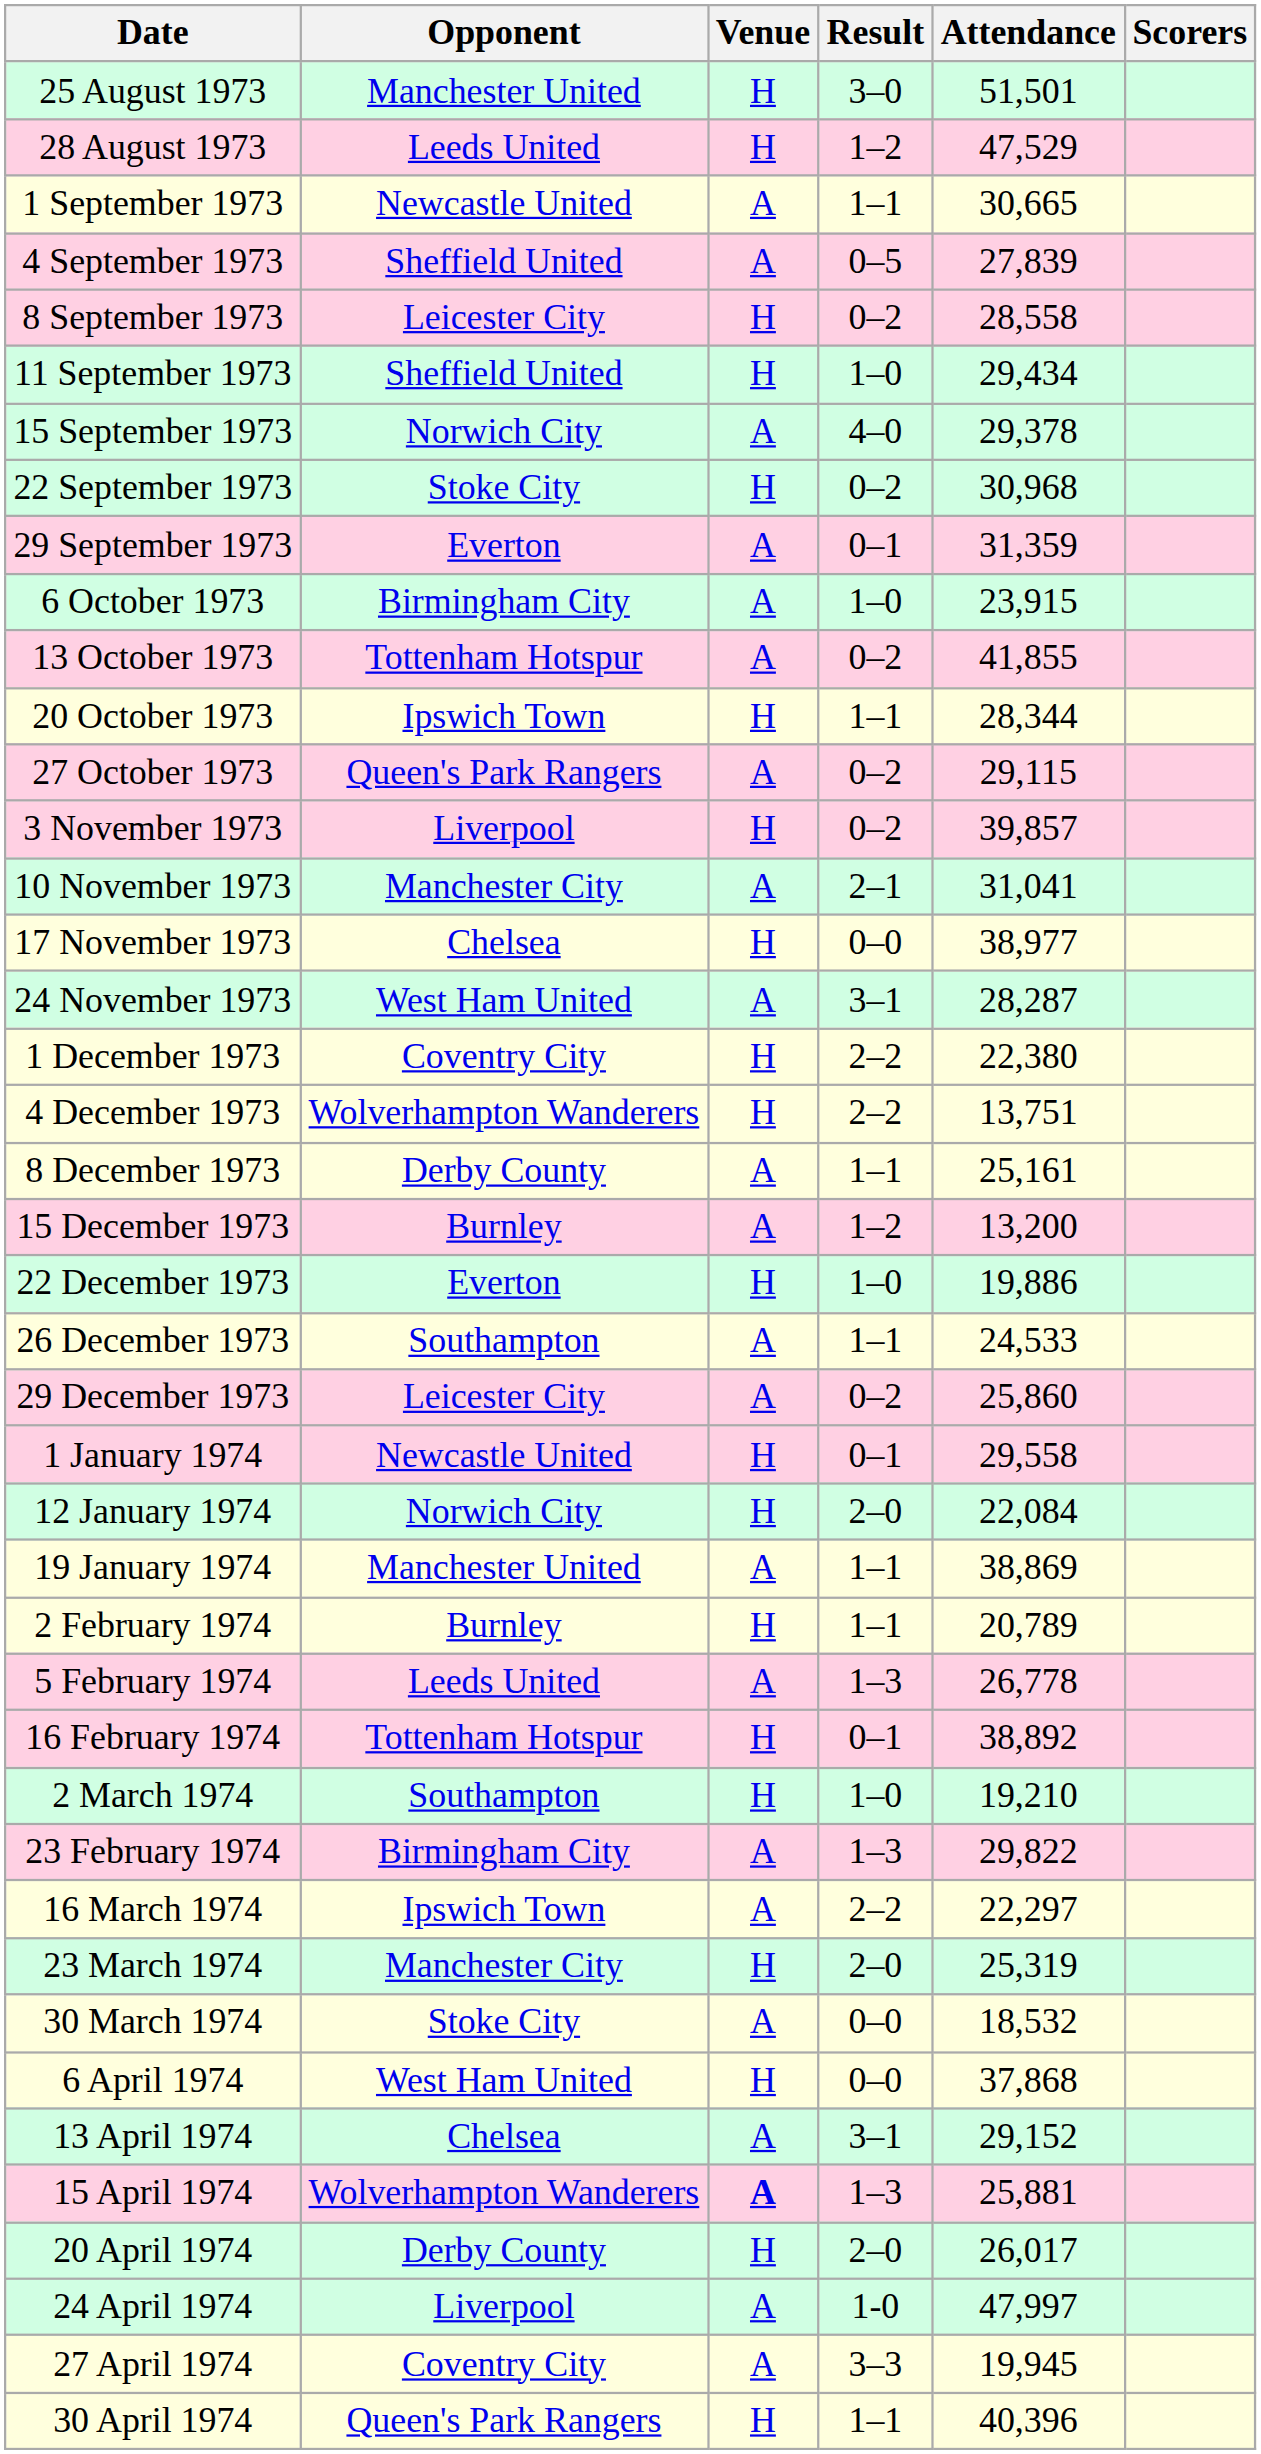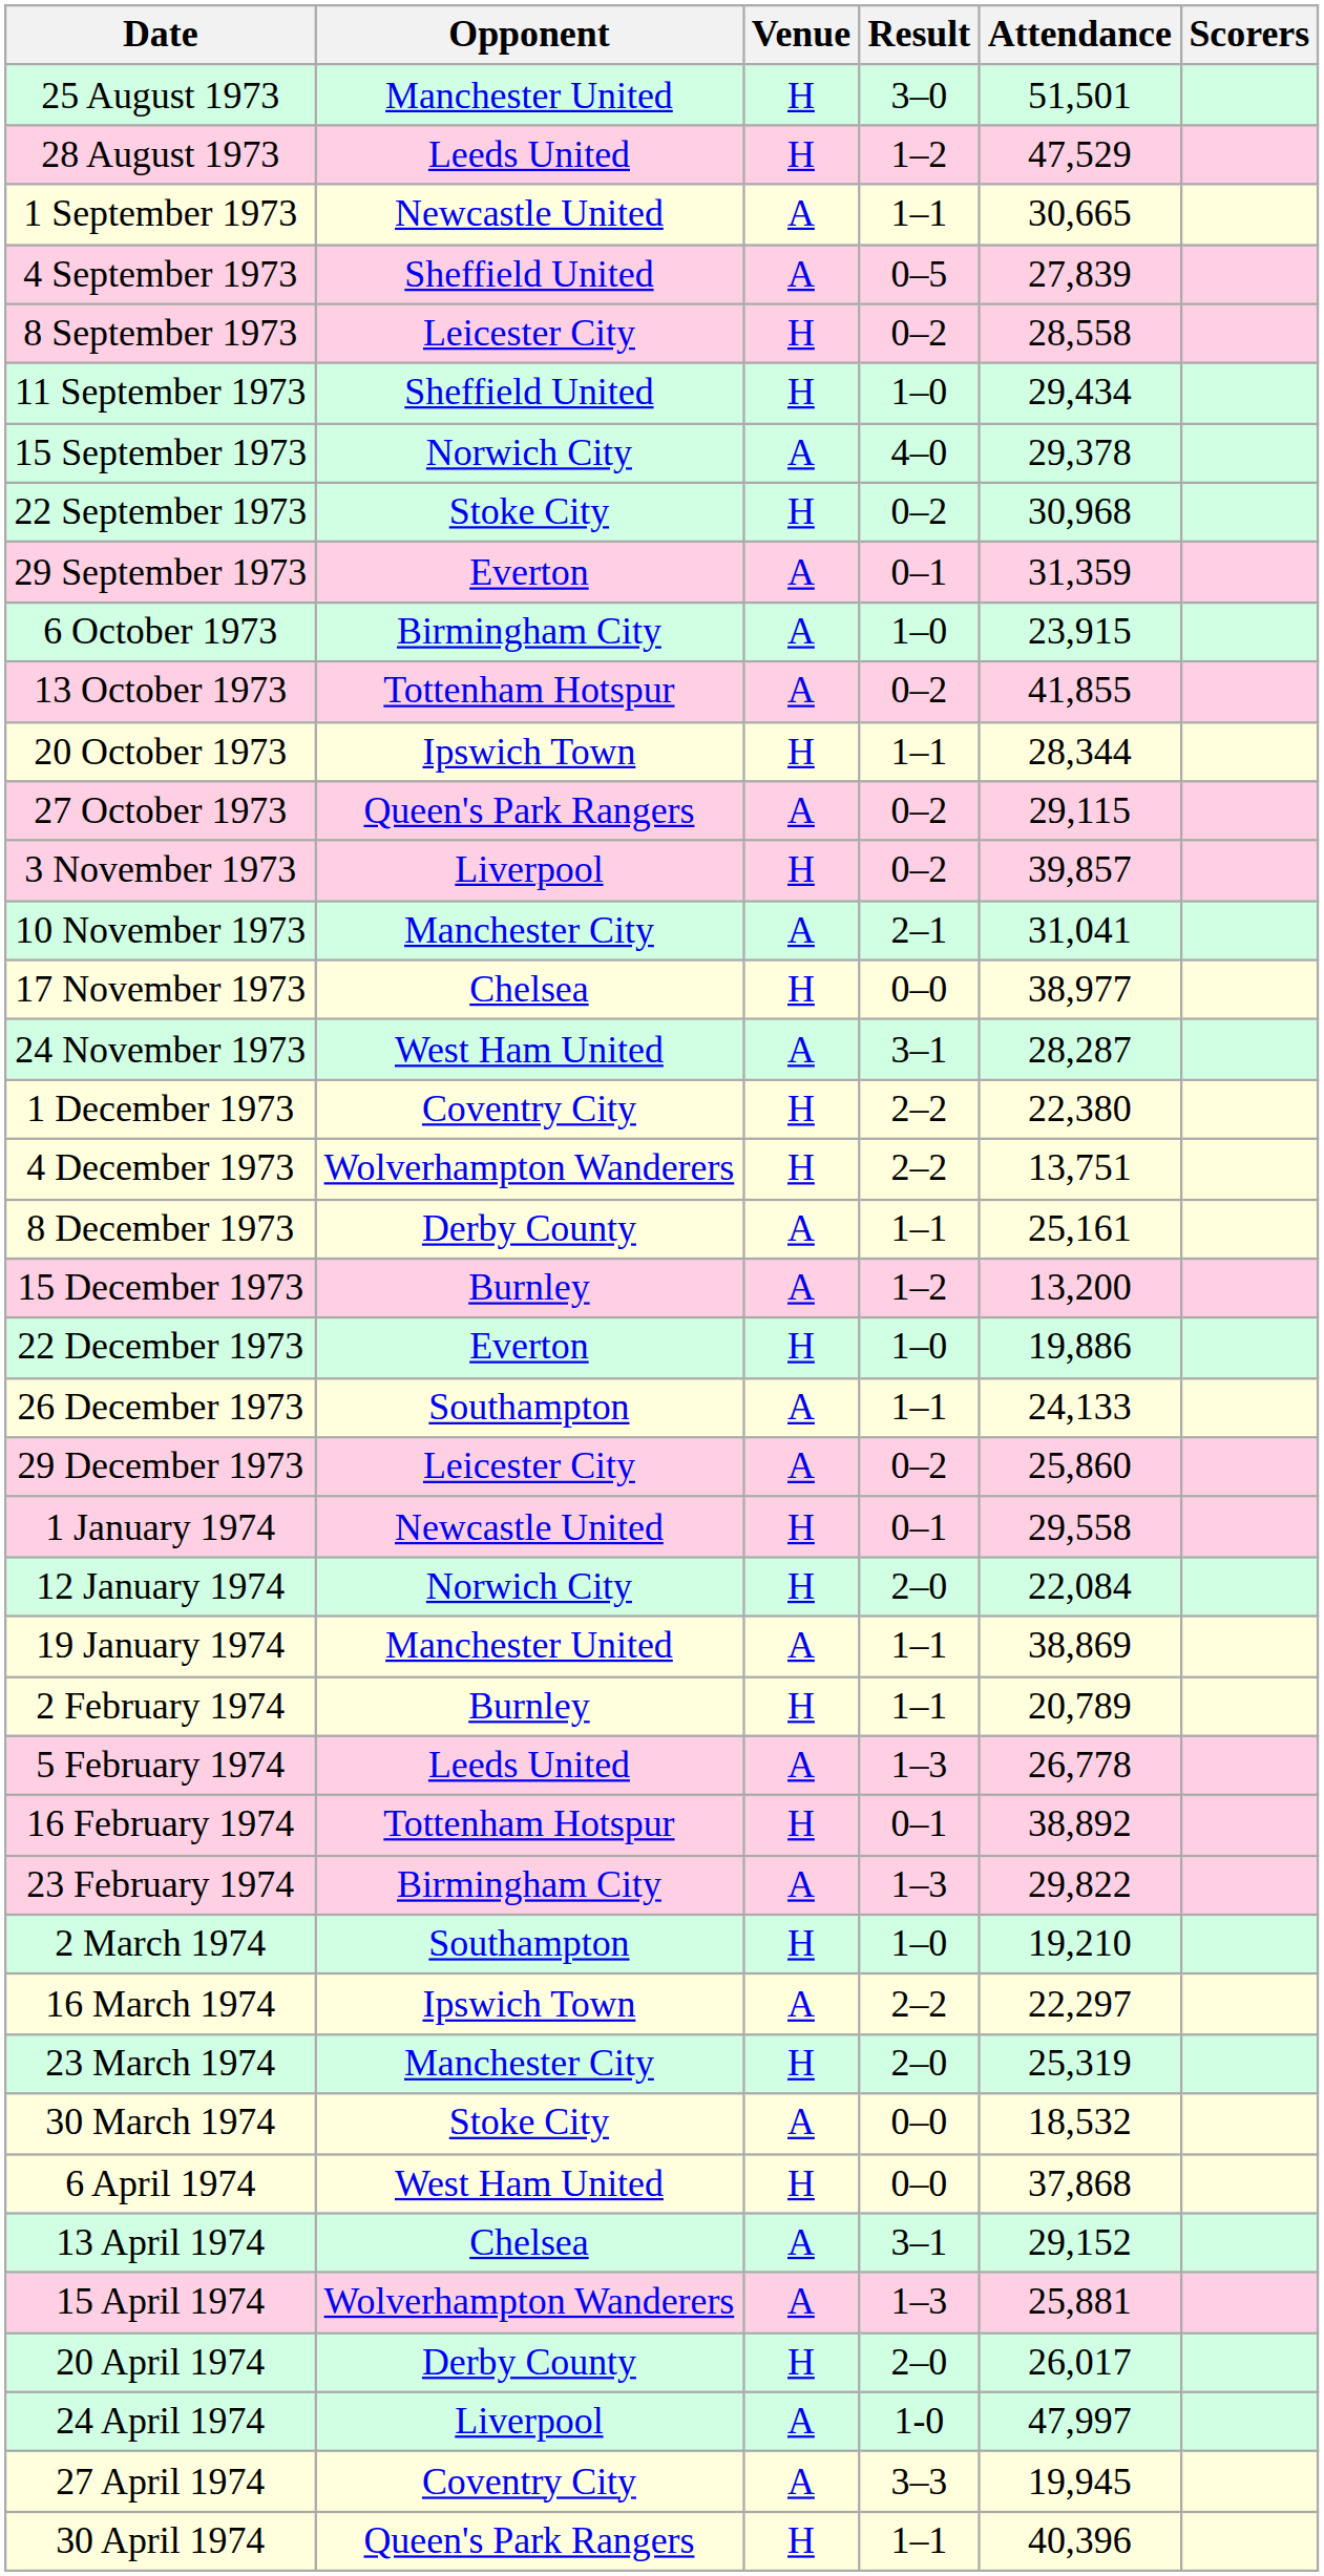 <table class="wikitable sortable" style="font-size:100%; text-align:center">
 <tr>
 <th>Date</th>
 <th>Opponent</th>
 <th>Venue</th>
 <th>Result</th>
 <th>Attendance</th>
 <th>Scorers</th>
 </tr>
 <tr style="background-color: #d0ffe3;">
 <td>25 August 1973</td>
 <td><a href='#'>Manchester United</a></td>
 <td><a href='#'>H</a></td>
 <td>3–0</td>
 <td>51,501</td>
 <td></td>
 </tr>
 <tr style="background-color: #ffd0e3;">
 <td>28 August 1973</td>
 <td><a href='#'>Leeds United</a></td>
 <td><a href='#'>H</a></td>
 <td>1–2</td>
 <td>47,529</td>
 <td></td>
 </tr>
 <tr style="background-color: #ffffdd;">
 <td>1 September 1973</td>
 <td><a href='#'>Newcastle United</a></td>
 <td><a href='#'>A</a></td>
 <td>1–1</td>
 <td>30,665</td>
 <td></td>
 </tr>
 <tr style="background-color: #ffd0e3;">
 <td>4 September 1973</td>
 <td><a href='#'>Sheffield United</a></td>
 <td><a href='#'>A</a></td>
 <td>0–5</td>
 <td>27,839</td>
 <td></td>
 </tr>
 <tr style="background-color: #ffd0e3;">
 <td>8 September 1973</td>
 <td><a href='#'>Leicester City</a></td>
 <td><a href='#'>H</a></td>
 <td>0–2</td>
 <td>28,558</td>
 <td></td>
 </tr>
 <tr style="background-color: #d0ffe3;">
 <td>11 September 1973</td>
 <td><a href='#'>Sheffield United</a></td>
 <td><a href='#'>H</a></td>
 <td>1–0</td>
 <td>29,434</td>
 <td></td>
 </tr>
 <tr style="background-color: #d0ffe3;">
 <td>15 September 1973</td>
 <td><a href='#'>Norwich City</a></td>
 <td><a href='#'>A</a></td>
 <td>4–0</td>
 <td>29,378</td>
 <td></td>
 </tr>
 <tr style="background-color: #d0ffe3;">
 <td>22 September 1973</td>
 <td><a href='#'>Stoke City</a></td>
 <td><a href='#'>H</a></td>
 <td>0–2</td>
 <td>30,968</td>
 <td></td>
 </tr>
 <tr style="background-color: #ffd0e3;">
 <td>29 September 1973</td>
 <td><a href='#'>Everton</a></td>
 <td><a href='#'>A</a></td>
 <td>0–1</td>
 <td>31,359</td>
 <td></td>
 </tr>
 <tr style="background-color: #d0ffe3;">
 <td>6 October 1973</td>
 <td><a href='#'>Birmingham City</a></td>
 <td><a href='#'>A</a></td>
 <td>1–0</td>
 <td>23,915</td>
 <td></td>
 </tr>
 <tr style="background-color: #ffd0e3;">
 <td>13 October 1973</td>
 <td><a href='#'>Tottenham Hotspur</a></td>
 <td><a href='#'>A</a></td>
 <td>0–2</td>
 <td>41,855</td>
 <td></td>
 </tr>
 <tr style="background-color: #ffffdd;">
 <td>20 October 1973</td>
 <td><a href='#'>Ipswich Town</a></td>
 <td><a href='#'>H</a></td>
 <td>1–1</td>
 <td>28,344</td>
 <td></td>
 </tr>
 <tr style="background-color: #ffd0e3;">
 <td>27 October 1973</td>
 <td><a href='#'>Queen's Park Rangers</a></td>
 <td><a href='#'>A</a></td>
 <td>0–2</td>
 <td>29,115</td>
 <td></td>
 </tr>
 <tr style="background-color: #ffd0e3;">
 <td>3 November 1973</td>
 <td><a href='#'>Liverpool</a></td>
 <td><a href='#'>H</a></td>
 <td>0–2</td>
 <td>39,857</td>
 <td></td>
 </tr>
 <tr style="background-color: #d0ffe3;">
 <td>10 November 1973</td>
 <td><a href='#'>Manchester City</a></td>
 <td><a href='#'>A</a></td>
 <td>2–1</td>
 <td>31,041</td>
 <td></td>
 </tr>
 <tr style="background-color: #ffffdd;">
 <td>17 November 1973</td>
 <td><a href='#'>Chelsea</a></td>
 <td><a href='#'>H</a></td>
 <td>0–0</td>
 <td>38,977</td>
 <td></td>
 </tr>
 <tr style="background-color: #d0ffe3;">
 <td>24 November 1973</td>
 <td><a href='#'>West Ham United</a></td>
 <td><a href='#'>A</a></td>
 <td>3–1</td>
 <td>28,287</td>
 <td></td>
 </tr>
 <tr style="background-color: #ffffdd;">
 <td>1 December 1973</td>
 <td><a href='#'>Coventry City</a></td>
 <td><a href='#'>H</a></td>
 <td>2–2</td>
 <td>22,380</td>
 <td></td>
 </tr>
 <tr style="background-color: #ffffdd;">
 <td>4 December 1973</td>
 <td><a href='#'>Wolverhampton Wanderers</a></td>
 <td><a href='#'>H</a></td>
 <td>2–2</td>
 <td>13,751</td>
 <td></td>
 </tr>
 <tr style="background-color: #ffffdd;">
 <td>8 December 1973</td>
 <td><a href='#'>Derby County</a></td>
 <td><a href='#'>A</a></td>
 <td>1–1</td>
 <td>25,161</td>
 <td></td>
 </tr>
 <tr style="background-color: #ffd0e3;">
 <td>15 December 1973</td>
 <td><a href='#'>Burnley</a></td>
 <td><a href='#'>A</a></td>
 <td>1–2</td>
 <td>13,200</td>
 <td></td>
 </tr>
 <tr style="background-color: #d0ffe3;">
 <td>22 December 1973</td>
 <td><a href='#'>Everton</a></td>
 <td><a href='#'>H</a></td>
 <td>1–0</td>
 <td>19,886</td>
 <td></td>
 </tr>
 <tr style="background-color: #ffffdd;">
 <td>26 December 1973</td>
 <td><a href='#'>Southampton</a></td>
 <td><a href='#'>A</a></td>
 <td>1–1</td>
-<td>24,533</td>
+<td>24,133</td>
 <td></td>
 </tr>
 <tr style="background-color: #ffd0e3;">
 <td>29 December 1973</td>
 <td><a href='#'>Leicester City</a></td>
 <td><a href='#'>A</a></td>
 <td>0–2</td>
 <td>25,860</td>
 <td></td>
 </tr>
 <tr style="background-color: #ffd0e3;">
 <td>1 January 1974</td>
 <td><a href='#'>Newcastle United</a></td>
 <td><a href='#'>H</a></td>
 <td>0–1</td>
 <td>29,558</td>
 <td></td>
 </tr>
 <tr style="background-color: #d0ffe3;">
 <td>12 January 1974</td>
 <td><a href='#'>Norwich City</a></td>
 <td><a href='#'>H</a></td>
 <td>2–0</td>
 <td>22,084</td>
 <td></td>
 </tr>
 <tr style="background-color: #ffffdd;">
 <td>19 January 1974</td>
 <td><a href='#'>Manchester United</a></td>
 <td><a href='#'>A</a></td>
 <td>1–1</td>
 <td>38,869</td>
 <td></td>
 </tr>
 <tr style="background-color: #ffffdd;">
 <td>2 February 1974</td>
 <td><a href='#'>Burnley</a></td>
 <td><a href='#'>H</a></td>
 <td>1–1</td>
 <td>20,789</td>
 <td></td>
 </tr>
 <tr style="background-color: #ffd0e3;">
 <td>5 February 1974</td>
 <td><a href='#'>Leeds United</a></td>
 <td><a href='#'>A</a></td>
 <td>1–3</td>
 <td>26,778</td>
 <td></td>
 </tr>
 <tr style="background-color: #ffd0e3;">
 <td>16 February 1974</td>
 <td><a href='#'>Tottenham Hotspur</a></td>
 <td><a href='#'>H</a></td>
 <td>0–1</td>
 <td>38,892</td>
 <td></td>
 </tr>
+<tr style="background-color: #ffd0e3;">
+<td>23 February 1974</td>
+<td><a href='#'>Birmingham City</a></td>
+<td><a href='#'>A</a></td>
+<td>1–3</td>
+<td>29,822</td>
+<td></td>
+</tr>
 <tr style="background-color: #d0ffe3;">
 <td>2 March 1974</td>
 <td><a href='#'>Southampton</a></td>
 <td><a href='#'>H</a></td>
 <td>1–0</td>
 <td>19,210</td>
-<td></td>
-</tr>
-<tr style="background-color: #ffd0e3;">
-<td>23 February 1974</td>
-<td><a href='#'>Birmingham City</a></td>
-<td><a href='#'>A</a></td>
-<td>1–3</td>
-<td>29,822</td>
 <td></td>
 </tr>
 <tr style="background-color: #ffffdd;">
 <td>16 March 1974</td>
 <td><a href='#'>Ipswich Town</a></td>
 <td><a href='#'>A</a></td>
 <td>2–2</td>
 <td>22,297</td>
 <td></td>
 </tr>
 <tr style="background-color: #d0ffe3;">
 <td>23 March 1974</td>
 <td><a href='#'>Manchester City</a></td>
 <td><a href='#'>H</a></td>
 <td>2–0</td>
 <td>25,319</td>
 <td></td>
 </tr>
 <tr style="background-color: #ffffdd;">
 <td>30 March 1974</td>
 <td><a href='#'>Stoke City</a></td>
 <td><a href='#'>A</a></td>
 <td>0–0</td>
 <td>18,532</td>
 <td></td>
 </tr>
 <tr style="background-color: #ffffdd;">
 <td>6 April 1974</td>
 <td><a href='#'>West Ham United</a></td>
 <td><a href='#'>H</a></td>
 <td>0–0</td>
 <td>37,868</td>
 <td></td>
 </tr>
 <tr style="background-color: #d0ffe3;">
 <td>13 April 1974</td>
 <td><a href='#'>Chelsea</a></td>
 <td><a href='#'>A</a></td>
 <td>3–1</td>
 <td>29,152</td>
 <td></td>
 </tr>
 <tr style="background-color: #ffd0e3;">
 <td>15 April 1974</td>
 <td><a href='#'>Wolverhampton Wanderers</a></td>
-<td><strong><a href='#'>A</a></strong></td>
+<td><a href='#'>A</a></td>
 <td>1–3</td>
 <td>25,881</td>
 <td></td>
 </tr>
 <tr style="background-color: #d0ffe3;">
 <td>20 April 1974</td>
 <td><a href='#'>Derby County</a></td>
 <td><a href='#'>H</a></td>
 <td>2–0</td>
 <td>26,017</td>
 <td></td>
 </tr>
 <tr style="background-color: #d0ffe3;">
 <td>24 April 1974</td>
 <td><a href='#'>Liverpool</a></td>
 <td><a href='#'>A</a></td>
 <td>1-0</td>
 <td>47,997</td>
 <td></td>
 </tr>
 <tr style="background-color: #ffffdd;">
 <td>27 April 1974</td>
 <td><a href='#'>Coventry City</a></td>
 <td><a href='#'>A</a></td>
 <td>3–3</td>
 <td>19,945</td>
 <td></td>
 </tr>
 <tr style="background-color: #ffffdd;">
 <td>30 April 1974</td>
 <td><a href='#'>Queen's Park Rangers</a></td>
 <td><a href='#'>H</a></td>
 <td>1–1</td>
 <td>40,396</td>
 <td></td>
 </tr>
 </table>
